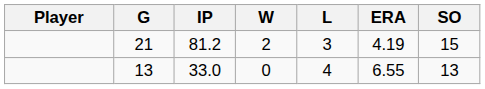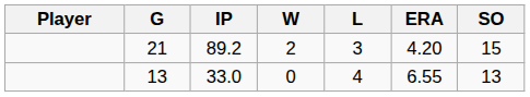 <table class="wikitable sortable">
 <tr>
 <th bgcolor="#DDDDFF" width="16%">Player</th>
 <th bgcolor="#DDDDFF" width="9%">G</th>
 <th bgcolor="#DDDDFF" width="9%">IP</th>
 <th bgcolor="#DDDDFF" width="9%">W</th>
 <th bgcolor="#DDDDFF" width="9%">L</th>
 <th bgcolor="#DDDDFF" width="9%">ERA</th>
 <th bgcolor="#DDDDFF" width="9%">SO</th>
 </tr>
 <tr align="center">
 <td></td>
 <td>21</td>
-<td>81.2</td>
+<td>89.2</td>
 <td>2</td>
 <td>3</td>
-<td>4.19</td>
+<td>4.20</td>
 <td>15</td>
 </tr>
 <tr align="center">
 <td></td>
 <td>13</td>
 <td>33.0</td>
 <td>0</td>
 <td>4</td>
 <td>6.55</td>
 <td>13</td>
 </tr>
 </table>
